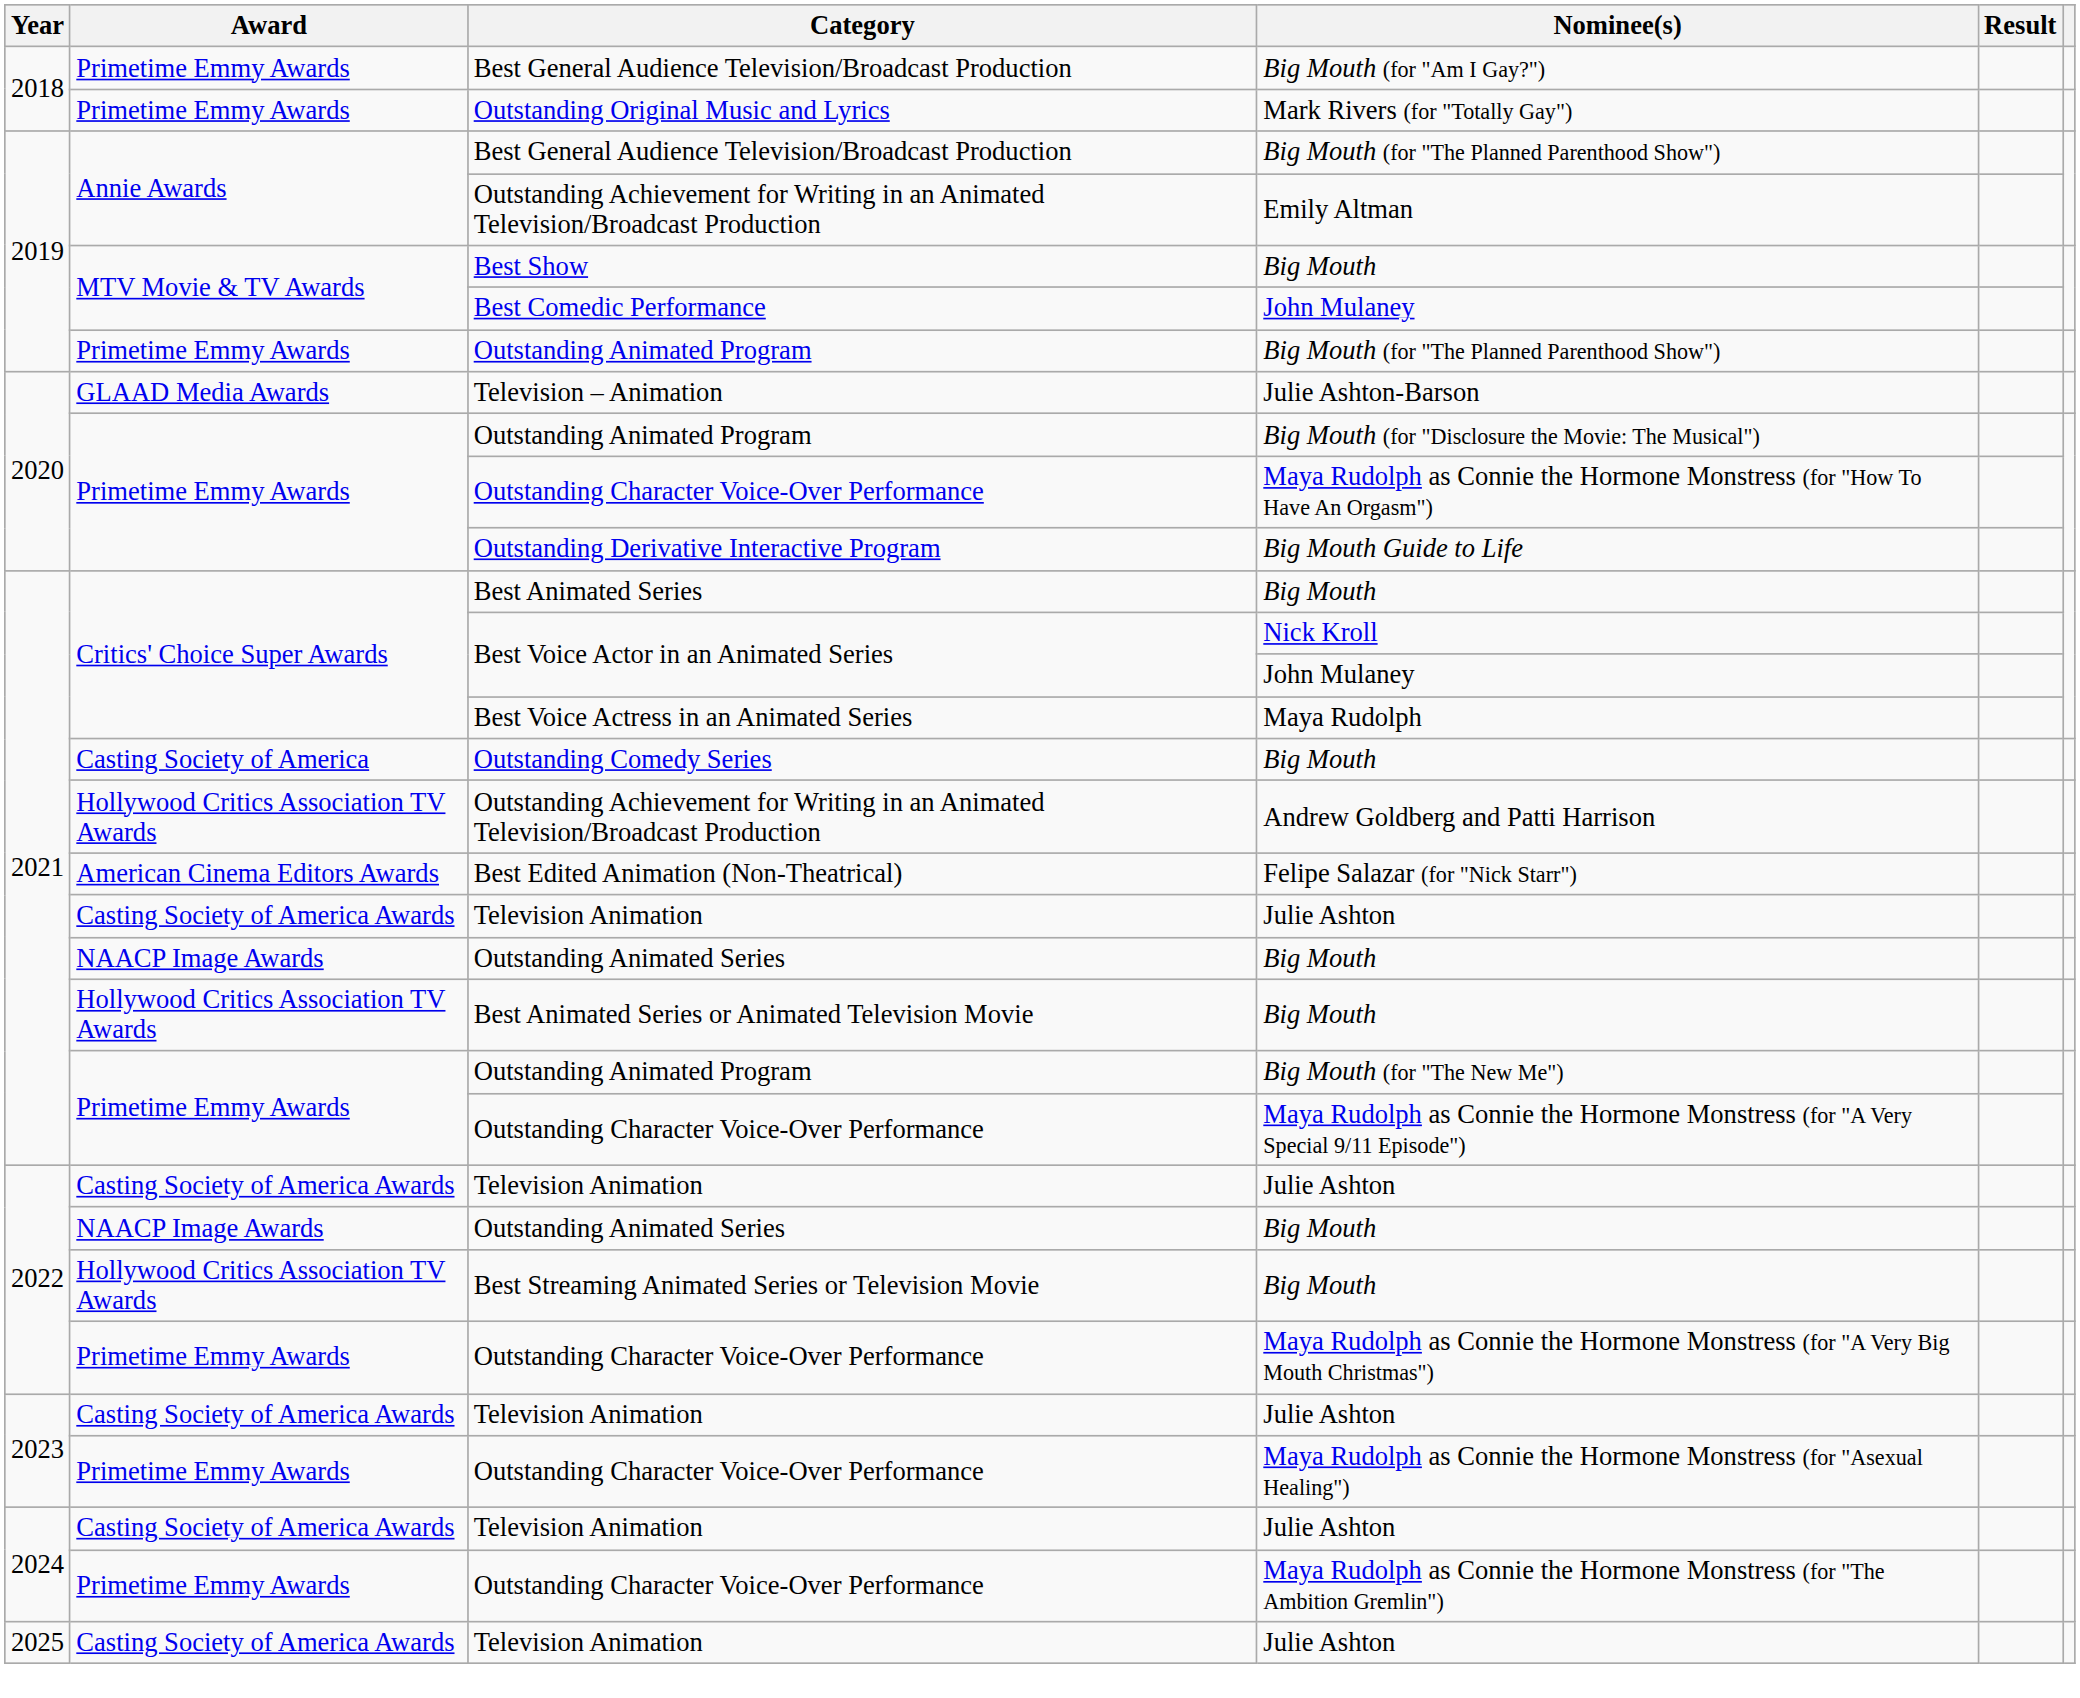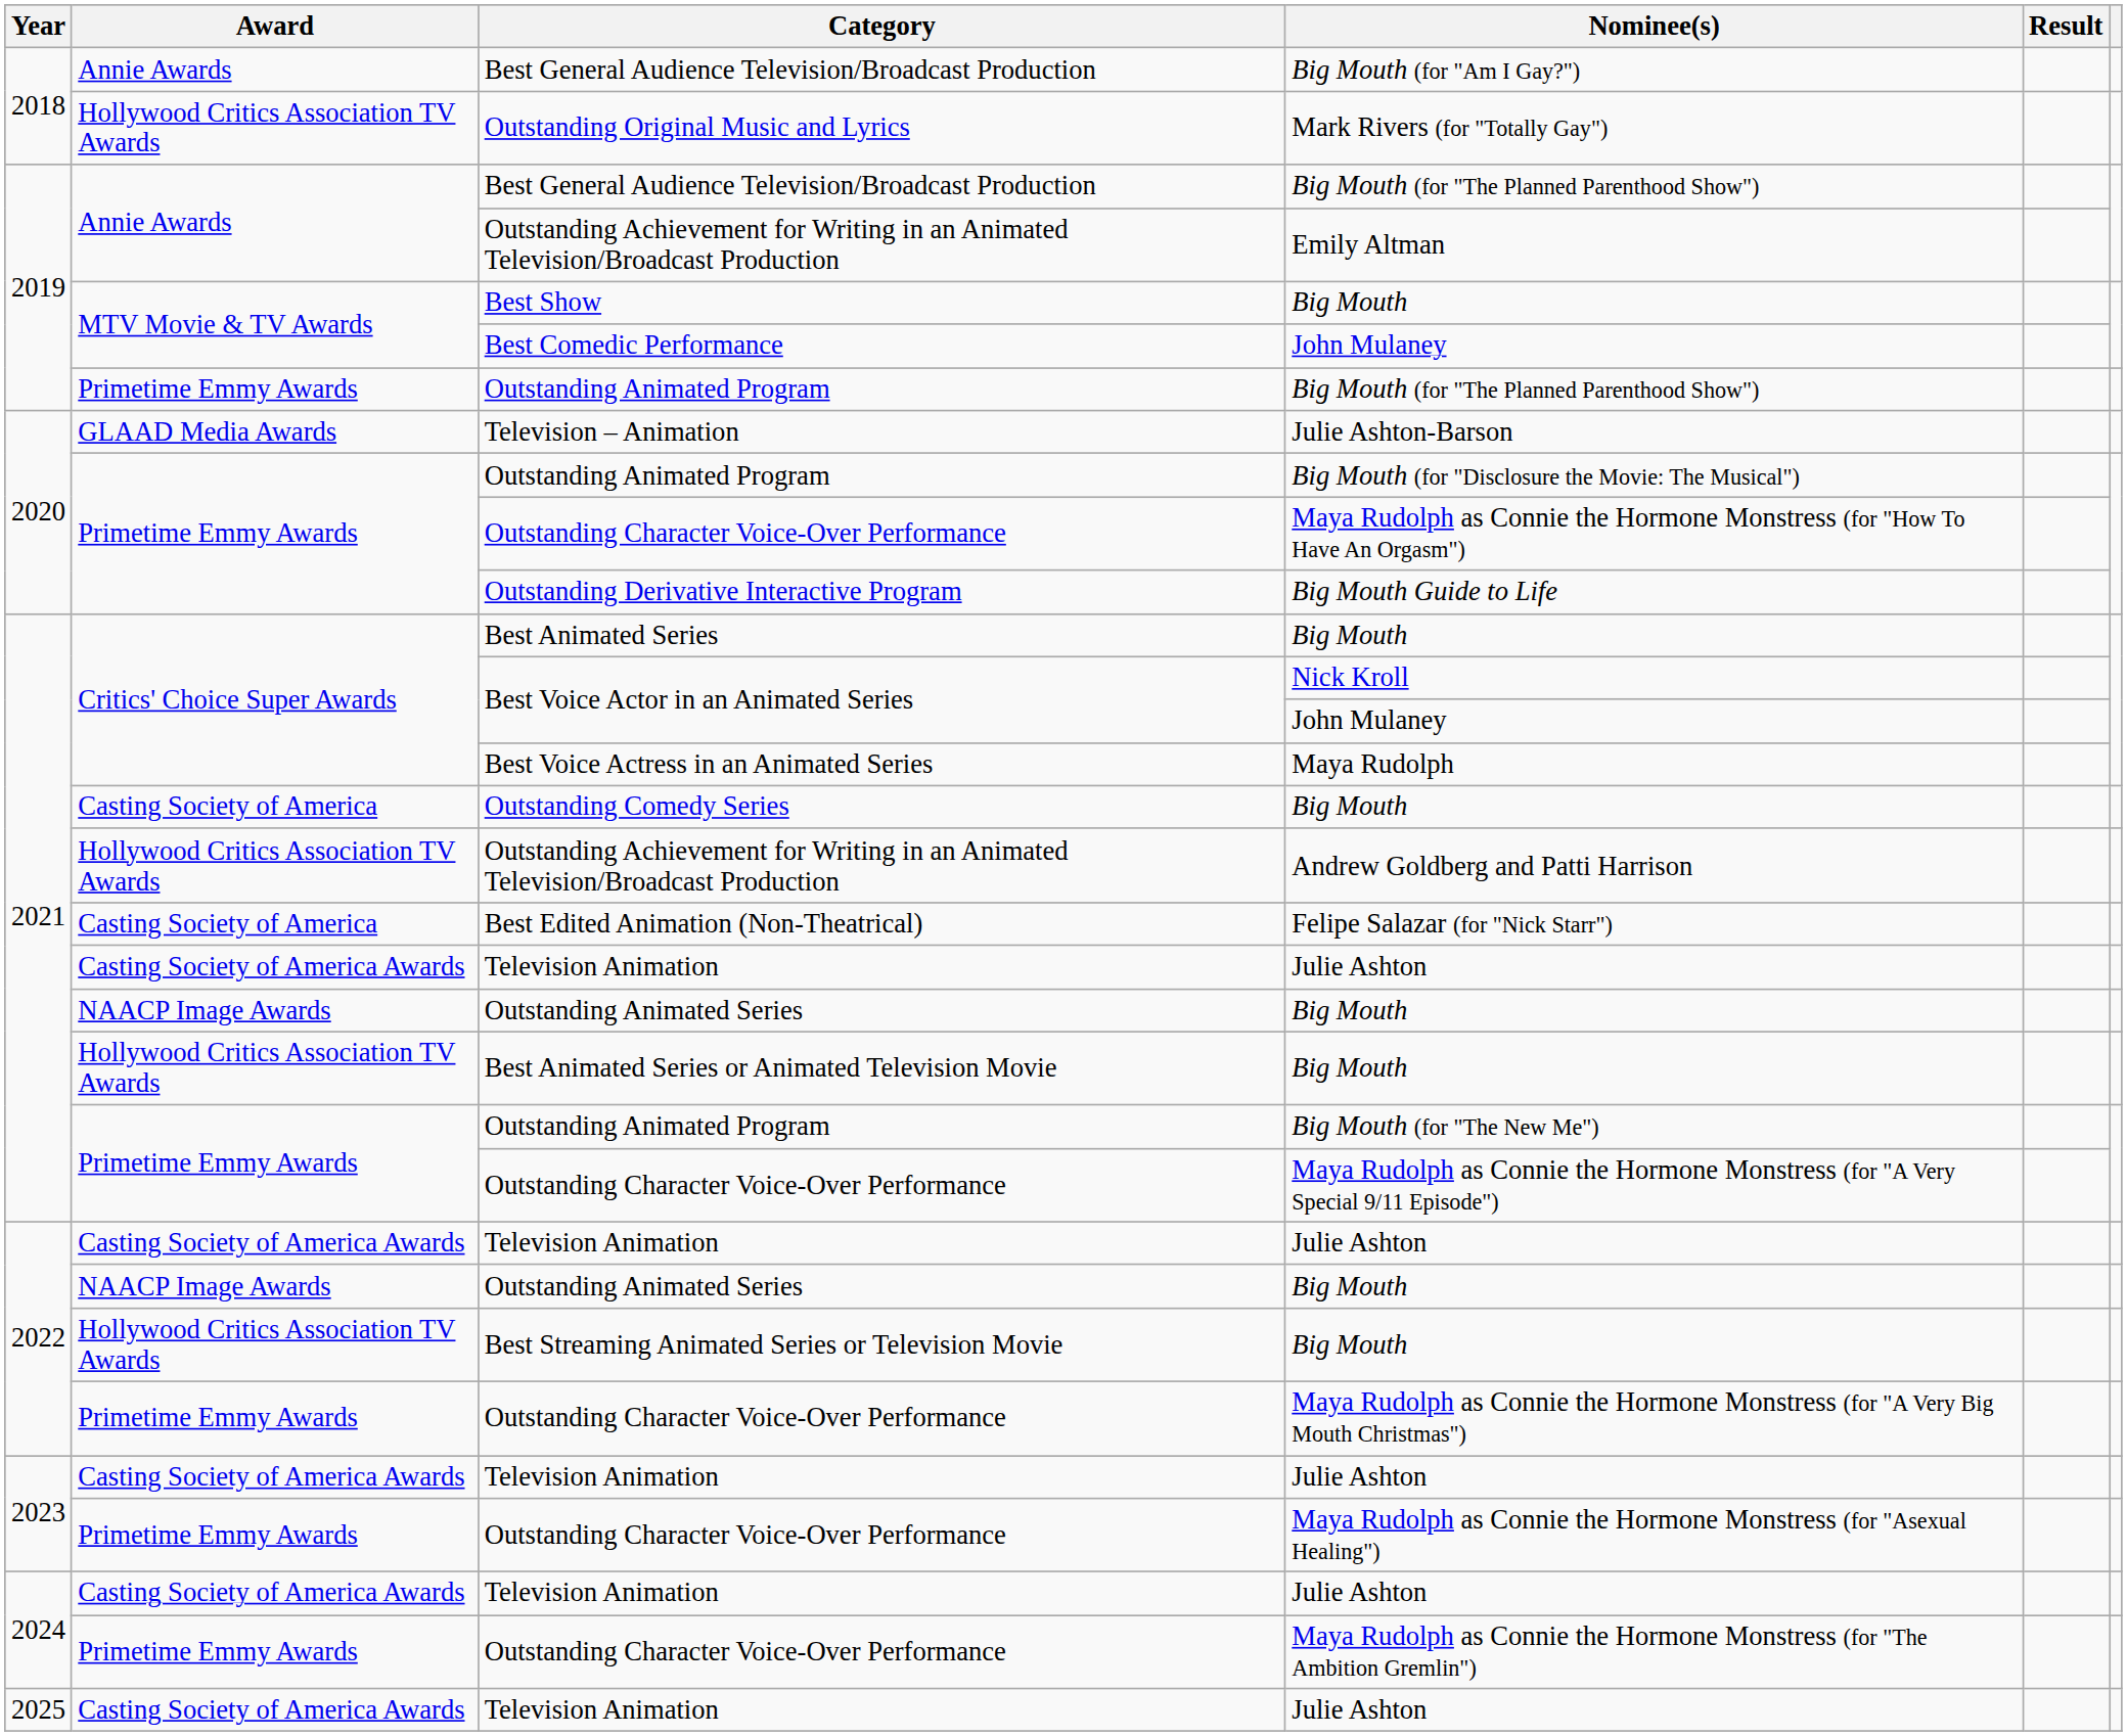 <table class="wikitable">
 <tr>
 <th>Year</th>
 <th>Award</th>
 <th>Category</th>
 <th>Nominee(s)</th>
 <th>Result</th>
 <th></th>
 </tr>
 <tr>
 <td rowspan="2">2018</td>
-<td><a href='#'>Primetime Emmy Awards</a></td>
+<td><a href='#'>Annie Awards</a></td>
 <td>Best General Audience Television/Broadcast Production</td>
 <td><em>Big Mouth</em> <small>(for "Am I Gay?")</small></td>
 <td></td>
 <td></td>
 </tr>
 <tr>
-<td><a href='#'>Primetime Emmy Awards</a></td>
+<td><a href='#'>Hollywood Critics Association TV Awards</a></td>
 <td><a href='#'>Outstanding Original Music and Lyrics</a></td>
 <td>Mark Rivers <small>(for "Totally Gay")</small></td>
 <td></td>
 <td></td>
 </tr>
 <tr>
 <td rowspan="5">2019</td>
 <td rowspan="2"><a href='#'>Annie Awards</a></td>
 <td>Best General Audience Television/Broadcast Production</td>
 <td><em>Big Mouth</em> <small>(for "The Planned Parenthood Show")</small></td>
 <td></td>
 <td rowspan="2"></td>
 </tr>
 <tr>
 <td>Outstanding Achievement for Writing in an Animated Television/Broadcast Production</td>
 <td>Emily Altman</td>
 <td></td>
 </tr>
 <tr>
 <td rowspan="2"><a href='#'>MTV Movie & TV Awards</a></td>
 <td><a href='#'>Best Show</a></td>
 <td><em>Big Mouth</em></td>
 <td></td>
 <td rowspan=2></td>
 </tr>
 <tr>
 <td><a href='#'>Best Comedic Performance</a></td>
 <td><a href='#'>John Mulaney</a></td>
 <td></td>
 </tr>
 <tr>
 <td><a href='#'>Primetime Emmy Awards</a></td>
 <td><a href='#'>Outstanding Animated Program</a></td>
 <td><em>Big Mouth</em> <small>(for "The Planned Parenthood Show")</small></td>
 <td></td>
 <td></td>
 </tr>
 <tr>
 <td rowspan="4">2020</td>
 <td><a href='#'>GLAAD Media Awards</a></td>
 <td>Television – Animation</td>
 <td>Julie Ashton-Barson</td>
 <td></td>
 <td></td>
 </tr>
 <tr>
 <td rowspan="3"><a href='#'>Primetime Emmy Awards</a></td>
 <td>Outstanding Animated Program</td>
 <td><em>Big Mouth</em> <small>(for "Disclosure the Movie: The Musical")</small></td>
 <td></td>
 <td rowspan="3"></td>
 </tr>
 <tr>
 <td><a href='#'>Outstanding Character Voice-Over Performance</a></td>
 <td><a href='#'>Maya Rudolph</a> as Connie the Hormone Monstress <small>(for "How To Have An Orgasm")</small></td>
 <td></td>
 </tr>
 <tr>
 <td><a href='#'>Outstanding Derivative Interactive Program</a></td>
 <td><em>Big Mouth Guide to Life</em></td>
 <td></td>
 </tr>
 <tr>
 <td rowspan="12">2021</td>
 <td rowspan="4"><a href='#'>Critics' Choice Super Awards</a></td>
 <td>Best Animated Series</td>
 <td><em>Big Mouth</em></td>
 <td></td>
 <td rowspan="4"></td>
 </tr>
 <tr>
 <td rowspan="2">Best Voice Actor in an Animated Series</td>
 <td><a href='#'>Nick Kroll</a></td>
 <td></td>
 </tr>
 <tr>
 <td>John Mulaney</td>
 <td></td>
 </tr>
 <tr>
 <td>Best Voice Actress in an Animated Series</td>
 <td>Maya Rudolph</td>
 <td></td>
 </tr>
 <tr>
 <td><a href='#'>Casting Society of America</a></td>
 <td><a href='#'>Outstanding Comedy Series</a></td>
 <td><em>Big Mouth</em></td>
 <td></td>
 <td></td>
 </tr>
 <tr>
 <td><a href='#'>Hollywood Critics Association TV Awards</a></td>
 <td>Outstanding Achievement for Writing in an Animated Television/Broadcast Production</td>
 <td>Andrew Goldberg and Patti Harrison</td>
 <td></td>
 <td></td>
 </tr>
 <tr>
-<td><a href='#'>American Cinema Editors Awards</a></td>
+<td><a href='#'>Casting Society of America</a></td>
 <td>Best Edited Animation (Non-Theatrical)</td>
 <td>Felipe Salazar <small>(for "Nick Starr")</small></td>
 <td></td>
 <td></td>
 </tr>
 <tr>
 <td><a href='#'>Casting Society of America Awards</a></td>
 <td>Television Animation</td>
 <td>Julie Ashton</td>
 <td></td>
 <td></td>
 </tr>
 <tr>
 <td><a href='#'>NAACP Image Awards</a></td>
 <td>Outstanding Animated Series</td>
 <td><em>Big Mouth</em></td>
 <td></td>
 <td></td>
 </tr>
 <tr>
 <td><a href='#'>Hollywood Critics Association TV Awards</a></td>
 <td>Best Animated Series or Animated Television Movie</td>
 <td><em>Big Mouth</em></td>
 <td></td>
 <td></td>
 </tr>
 <tr>
 <td rowspan="2"><a href='#'>Primetime Emmy Awards</a></td>
 <td>Outstanding Animated Program</td>
 <td><em>Big Mouth</em> <small>(for "The New Me")</small></td>
 <td></td>
 <td rowspan="2"></td>
 </tr>
 <tr>
 <td>Outstanding Character Voice-Over Performance</td>
 <td><a href='#'>Maya Rudolph</a> as Connie the Hormone Monstress <small>(for "A Very Special 9/11 Episode")</small></td>
 <td></td>
 </tr>
 <tr>
 <td rowspan="4">2022</td>
 <td><a href='#'>Casting Society of America Awards</a></td>
 <td>Television Animation</td>
 <td>Julie Ashton</td>
 <td></td>
 <td></td>
 </tr>
 <tr>
 <td><a href='#'>NAACP Image Awards</a></td>
 <td>Outstanding Animated Series</td>
 <td><em>Big Mouth</em></td>
 <td></td>
 <td></td>
 </tr>
 <tr>
 <td><a href='#'>Hollywood Critics Association TV Awards</a></td>
 <td>Best Streaming Animated Series or Television Movie</td>
 <td><em>Big Mouth</em></td>
 <td></td>
 <td></td>
 </tr>
 <tr>
 <td><a href='#'>Primetime Emmy Awards</a></td>
 <td>Outstanding Character Voice-Over Performance</td>
 <td><a href='#'>Maya Rudolph</a> as Connie the Hormone Monstress <small>(for "A Very Big Mouth Christmas")</small></td>
 <td></td>
 <td></td>
 </tr>
 <tr>
 <td rowspan="2">2023</td>
 <td><a href='#'>Casting Society of America Awards</a></td>
 <td>Television Animation</td>
 <td>Julie Ashton</td>
 <td></td>
 <td></td>
 </tr>
 <tr>
 <td><a href='#'>Primetime Emmy Awards</a></td>
 <td>Outstanding Character Voice-Over Performance</td>
 <td><a href='#'>Maya Rudolph</a> as Connie the Hormone Monstress <small>(for "Asexual Healing")</small></td>
 <td></td>
 <td></td>
 </tr>
 <tr>
 <td rowspan="2">2024</td>
 <td><a href='#'>Casting Society of America Awards</a></td>
 <td>Television Animation</td>
 <td>Julie Ashton</td>
 <td></td>
 <td></td>
 </tr>
 <tr>
 <td><a href='#'>Primetime Emmy Awards</a></td>
 <td>Outstanding Character Voice-Over Performance</td>
 <td><a href='#'>Maya Rudolph</a> as Connie the Hormone Monstress <small>(for "The Ambition Gremlin")</small></td>
 <td></td>
 <td></td>
 </tr>
 <tr>
 <td>2025</td>
 <td><a href='#'>Casting Society of America Awards</a></td>
 <td>Television Animation</td>
 <td>Julie Ashton</td>
 <td></td>
 <td></td>
 </tr>
 </table>
